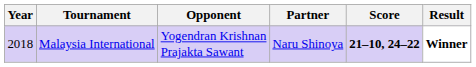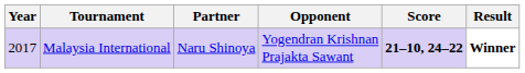 <table class="sortable wikitable" style="font-size: 90%;">
 <tr>
 <th>Year</th>
 <th>Tournament</th>
+<th>Partner</th>
 <th>Opponent</th>
-<th>Partner</th>
 <th>Score</th>
 <th>Result</th>
 </tr>
 <tr style="background:#D8CEF6">
-<td align="center">2018</td>
+<td align="center">2017</td>
 <td align="left"><a href='#'>Malaysia International</a></td>
+<td align="left"> <a href='#'>Naru Shinoya</a></td>
 <td align="left"> <a href='#'>Yogendran Krishnan</a><br> <a href='#'>Prajakta Sawant</a></td>
-<td align="left"> <a href='#'>Naru Shinoya</a></td>
 <td align="left"><strong>21–10, 24–22</strong></td>
 <td style="text-align:left; background:white"> <strong>Winner</strong></td>
 </tr>
 </table>
